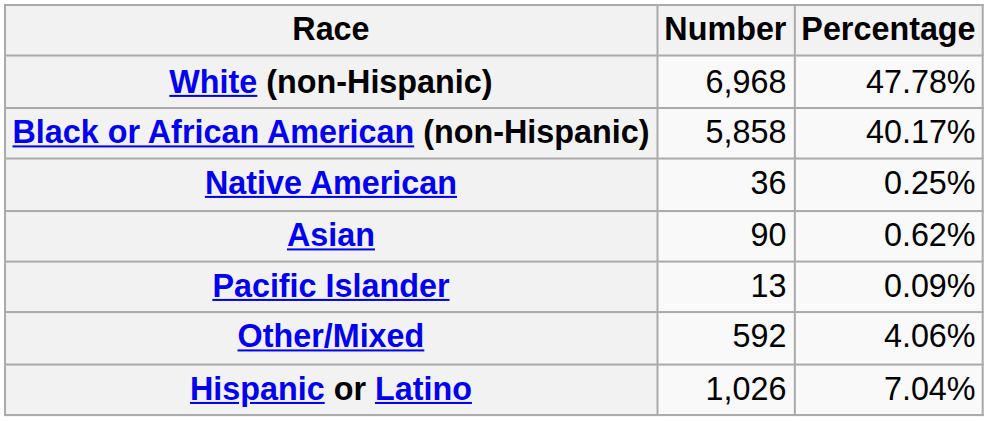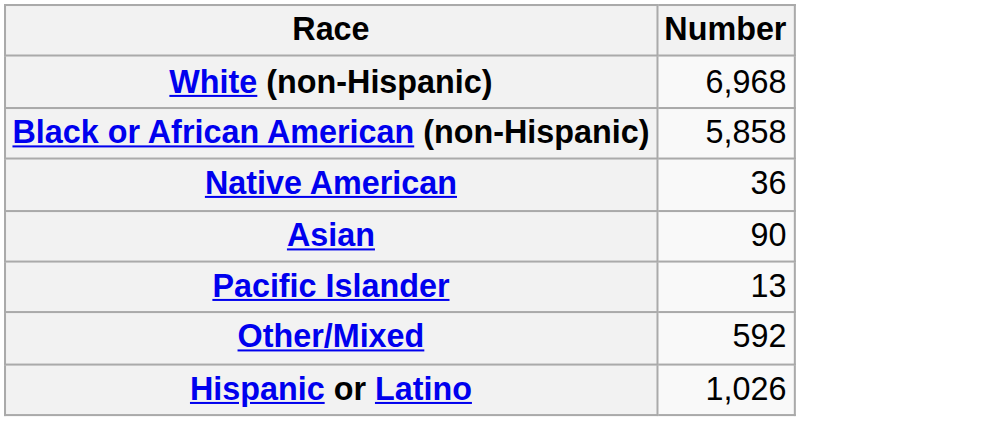 <table class="wikitable" style="text-align:right">
 <tr>
 <th scope="col">Race</th>
 <th scope="col">Number</th>
-<th scope="col">Percentage</th>
 </tr>
 <tr>
 <th scope="row"><a href='#'>White</a> (non-Hispanic)</th>
 <td>6,968</td>
-<td>47.78%</td>
 </tr>
 <tr>
 <th scope="row"><a href='#'>Black or African American</a> (non-Hispanic)</th>
 <td>5,858</td>
-<td>40.17%</td>
 </tr>
 <tr>
 <th scope="row"><a href='#'>Native American</a></th>
 <td>36</td>
-<td>0.25%</td>
 </tr>
 <tr>
 <th scope="row"><a href='#'>Asian</a></th>
 <td>90</td>
-<td>0.62%</td>
 </tr>
 <tr>
 <th scope="row"><a href='#'>Pacific Islander</a></th>
 <td>13</td>
-<td>0.09%</td>
 </tr>
 <tr>
 <th scope="row"><a href='#'>Other/Mixed</a></th>
 <td>592</td>
-<td>4.06%</td>
 </tr>
 <tr>
 <th scope="row"><a href='#'>Hispanic</a> or <a href='#'>Latino</a></th>
 <td>1,026</td>
-<td>7.04%</td>
 </tr>
 </table>
